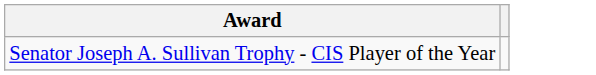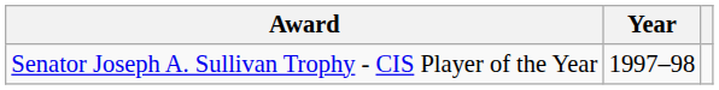 <table class="wikitable">
 <tr>
 <th>Award</th>
+<th>Year</th>
 <th></th>
 </tr>
 <tr>
 <td><a href='#'>Senator Joseph A. Sullivan Trophy</a> - <a href='#'>CIS</a> Player of the Year</td>
+<td>1997–98</td>
 <td></td>
 </tr>
 </table>
